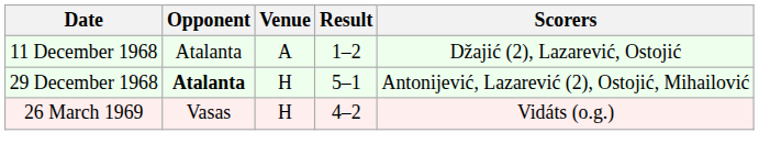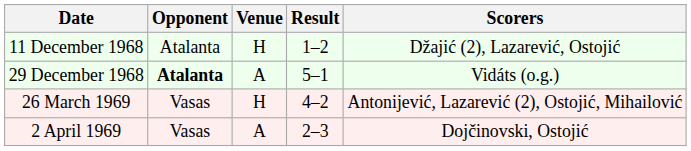 <table class="wikitable sortable" style="font-size:100%; text-align:center">
 <tr>
 <th>Date</th>
 <th>Opponent</th>
 <th>Venue</th>
 <th>Result</th>
 <th>Scorers</th>
 </tr>
 <tr bgcolor = "#EEFFEE">
 <td>11 December 1968</td>
 <td>Atalanta</td>
-<td>A</td>
+<td>H</td>
 <td>1–2</td>
 <td>Džajić (2), Lazarević, Ostojić</td>
 </tr>
 <tr bgcolor = "#EEFFEE">
 <td>29 December 1968</td>
 <td><strong>Atalanta</strong></td>
-<td>H</td>
+<td>A</td>
 <td>5–1</td>
-<td>Antonijević, Lazarević (2), Ostojić, Mihailović</td>
+<td>Vidáts (o.g.)</td>
 </tr>
 <tr bgcolor = "#FFEEEE">
 <td>26 March 1969</td>
 <td>Vasas</td>
 <td>H</td>
 <td>4–2</td>
-<td>Vidáts (o.g.)</td>
+<td>Antonijević, Lazarević (2), Ostojić, Mihailović</td>
+</tr>
+<tr bgcolor = "#FFEEEE">
+<td>2 April 1969</td>
+<td>Vasas</td>
+<td>A</td>
+<td>2–3</td>
+<td>Dojčinovski, Ostojić</td>
 </tr>
 </table>
